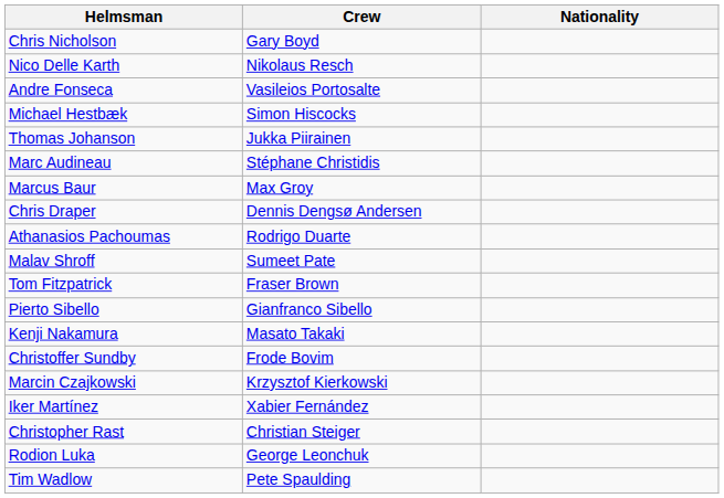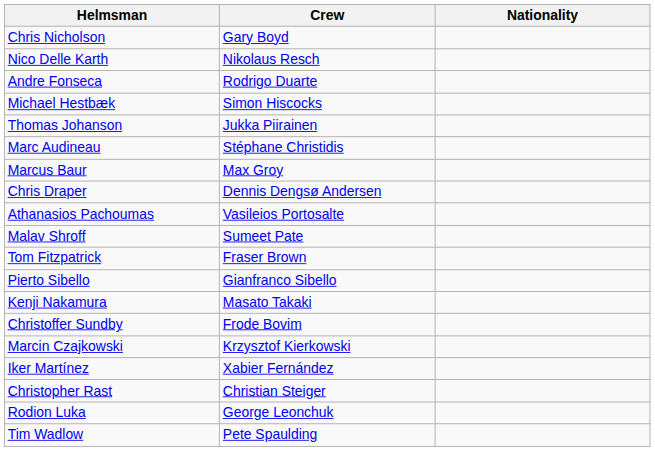 <table class=wikitable>
 <tr>
 <th style="width:15em;">Helmsman</th>
 <th style="width:15em;">Crew</th>
 <th style="width:15em;">Nationality</th>
 </tr>
 <tr>
 <td><a href='#'>Chris Nicholson</a></td>
 <td><a href='#'>Gary Boyd</a></td>
 <td></td>
 </tr>
 <tr>
 <td><a href='#'>Nico Delle Karth</a></td>
 <td><a href='#'>Nikolaus Resch</a></td>
 <td></td>
 </tr>
 <tr>
 <td><a href='#'>Andre Fonseca</a></td>
-<td><a href='#'>Vasileios Portosalte</a></td>
+<td><a href='#'>Rodrigo Duarte</a></td>
 <td></td>
 </tr>
 <tr>
 <td><a href='#'>Michael Hestbæk</a></td>
 <td><a href='#'>Simon Hiscocks</a></td>
 <td></td>
 </tr>
 <tr>
 <td><a href='#'>Thomas Johanson</a></td>
 <td><a href='#'>Jukka Piirainen</a></td>
 <td></td>
 </tr>
 <tr>
 <td><a href='#'>Marc Audineau</a></td>
 <td><a href='#'>Stéphane Christidis</a></td>
 <td></td>
 </tr>
 <tr>
 <td><a href='#'>Marcus Baur</a></td>
 <td><a href='#'>Max Groy</a></td>
 <td></td>
 </tr>
 <tr>
 <td><a href='#'>Chris Draper</a></td>
 <td><a href='#'>Dennis Dengsø Andersen</a></td>
 <td></td>
 </tr>
 <tr>
 <td><a href='#'>Athanasios Pachoumas</a></td>
-<td><a href='#'>Rodrigo Duarte</a></td>
+<td><a href='#'>Vasileios Portosalte</a></td>
 <td></td>
 </tr>
 <tr>
 <td><a href='#'>Malav Shroff</a></td>
 <td><a href='#'>Sumeet Pate</a></td>
 <td></td>
 </tr>
 <tr>
 <td><a href='#'>Tom Fitzpatrick</a></td>
 <td><a href='#'>Fraser Brown</a></td>
 <td></td>
 </tr>
 <tr>
 <td><a href='#'>Pierto Sibello</a></td>
 <td><a href='#'>Gianfranco Sibello</a></td>
 <td></td>
 </tr>
 <tr>
 <td><a href='#'>Kenji Nakamura</a></td>
 <td><a href='#'>Masato Takaki</a></td>
 <td></td>
 </tr>
 <tr>
 <td><a href='#'>Christoffer Sundby</a></td>
 <td><a href='#'>Frode Bovim</a></td>
 <td></td>
 </tr>
 <tr>
 <td><a href='#'>Marcin Czajkowski</a></td>
 <td><a href='#'>Krzysztof Kierkowski</a></td>
 <td></td>
 </tr>
 <tr>
 <td><a href='#'>Iker Martínez</a></td>
 <td><a href='#'>Xabier Fernández</a></td>
 <td></td>
 </tr>
 <tr>
 <td><a href='#'>Christopher Rast</a></td>
 <td><a href='#'>Christian Steiger</a></td>
 <td></td>
 </tr>
 <tr>
 <td><a href='#'>Rodion Luka</a></td>
 <td><a href='#'>George Leonchuk</a></td>
 <td></td>
 </tr>
 <tr>
 <td><a href='#'>Tim Wadlow</a></td>
 <td><a href='#'>Pete Spaulding</a></td>
 <td></td>
 </tr>
 </table>
